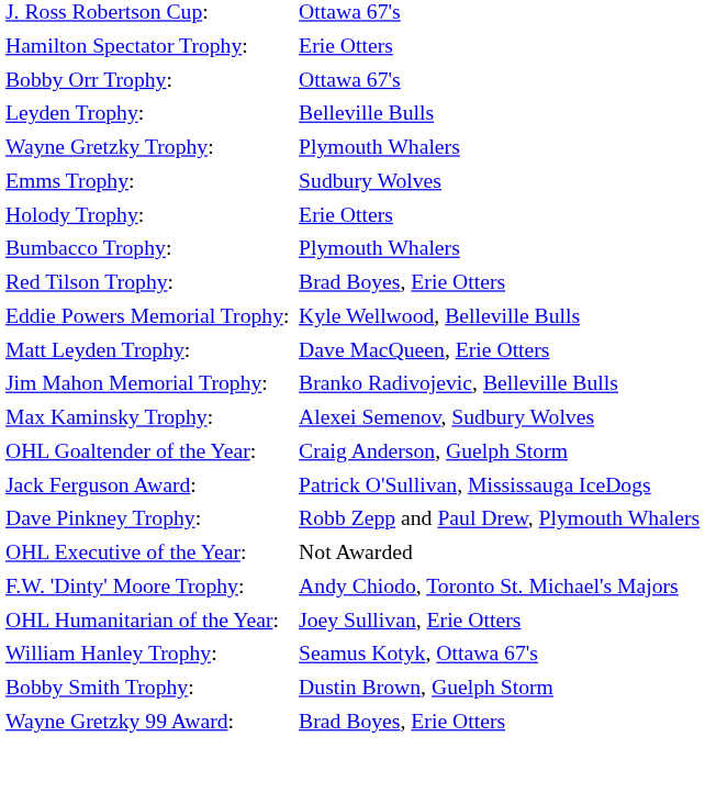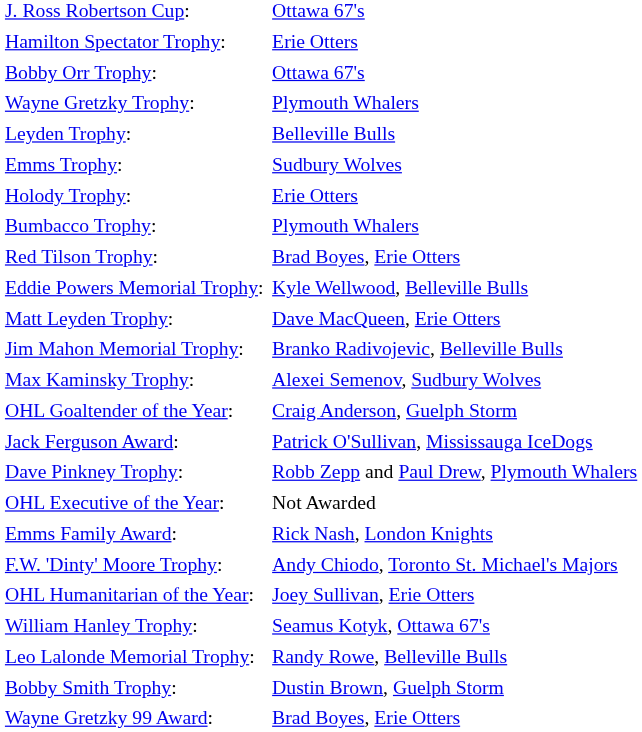 <table cellpadding="3" cellspacing="1">
 <tr>
 <td><a href='#'>J. Ross Robertson Cup</a>:</td>
 <td><a href='#'>Ottawa 67's</a></td>
 </tr>
 <tr>
 <td><a href='#'>Hamilton Spectator Trophy</a>:</td>
 <td><a href='#'>Erie Otters</a></td>
 </tr>
 <tr>
 <td><a href='#'>Bobby Orr Trophy</a>:</td>
 <td><a href='#'>Ottawa 67's</a></td>
 </tr>
 <tr>
+<td><a href='#'>Wayne Gretzky Trophy</a>:</td>
+<td><a href='#'>Plymouth Whalers</a></td>
+</tr>
+<tr>
 <td><a href='#'>Leyden Trophy</a>:</td>
 <td><a href='#'>Belleville Bulls</a></td>
-</tr>
-<tr>
-<td><a href='#'>Wayne Gretzky Trophy</a>:</td>
-<td><a href='#'>Plymouth Whalers</a></td>
 </tr>
 <tr>
 <td><a href='#'>Emms Trophy</a>:</td>
 <td><a href='#'>Sudbury Wolves</a></td>
 </tr>
 <tr>
 <td><a href='#'>Holody Trophy</a>:</td>
 <td><a href='#'>Erie Otters</a></td>
 </tr>
 <tr>
 <td><a href='#'>Bumbacco Trophy</a>:</td>
 <td><a href='#'>Plymouth Whalers</a></td>
 </tr>
 <tr>
 <td><a href='#'>Red Tilson Trophy</a>:</td>
 <td><a href='#'>Brad Boyes</a>, <a href='#'>Erie Otters</a></td>
 </tr>
 <tr>
 <td><a href='#'>Eddie Powers Memorial Trophy</a>:</td>
 <td><a href='#'>Kyle Wellwood</a>, <a href='#'>Belleville Bulls</a></td>
 </tr>
 <tr>
 <td><a href='#'>Matt Leyden Trophy</a>:</td>
 <td><a href='#'>Dave MacQueen</a>, <a href='#'>Erie Otters</a></td>
 </tr>
 <tr>
 <td><a href='#'>Jim Mahon Memorial Trophy</a>:</td>
 <td><a href='#'>Branko Radivojevic</a>, <a href='#'>Belleville Bulls</a></td>
 </tr>
 <tr>
 <td><a href='#'>Max Kaminsky Trophy</a>:</td>
 <td><a href='#'>Alexei Semenov</a>, <a href='#'>Sudbury Wolves</a></td>
 </tr>
 <tr>
 <td><a href='#'>OHL Goaltender of the Year</a>:</td>
 <td><a href='#'>Craig Anderson</a>, <a href='#'>Guelph Storm</a></td>
 </tr>
 <tr>
 <td><a href='#'>Jack Ferguson Award</a>:</td>
 <td><a href='#'>Patrick O'Sullivan</a>, <a href='#'>Mississauga IceDogs</a></td>
 </tr>
 <tr>
 <td><a href='#'>Dave Pinkney Trophy</a>:</td>
 <td><a href='#'>Robb Zepp</a> and <a href='#'>Paul Drew</a>, <a href='#'>Plymouth Whalers</a></td>
 </tr>
 <tr>
 <td><a href='#'>OHL Executive of the Year</a>:</td>
 <td>Not Awarded</td>
 </tr>
 <tr>
+<td><a href='#'>Emms Family Award</a>:</td>
+<td><a href='#'>Rick Nash</a>, <a href='#'>London Knights</a></td>
+</tr>
+<tr>
 <td><a href='#'>F.W. 'Dinty' Moore Trophy</a>:</td>
 <td><a href='#'>Andy Chiodo</a>, <a href='#'>Toronto St. Michael's Majors</a></td>
 </tr>
 <tr>
 <td><a href='#'>OHL Humanitarian of the Year</a>:</td>
 <td><a href='#'>Joey Sullivan</a>, <a href='#'>Erie Otters</a></td>
 </tr>
 <tr>
 <td><a href='#'>William Hanley Trophy</a>:</td>
 <td><a href='#'>Seamus Kotyk</a>, <a href='#'>Ottawa 67's</a></td>
 </tr>
 <tr>
+<td><a href='#'>Leo Lalonde Memorial Trophy</a>:</td>
+<td><a href='#'>Randy Rowe</a>, <a href='#'>Belleville Bulls</a></td>
+</tr>
+<tr>
 <td><a href='#'>Bobby Smith Trophy</a>:</td>
 <td><a href='#'>Dustin Brown</a>, <a href='#'>Guelph Storm</a></td>
 </tr>
 <tr>
 <td><a href='#'>Wayne Gretzky 99 Award</a>:</td>
 <td><a href='#'>Brad Boyes</a>, <a href='#'>Erie Otters</a></td>
 </tr>
 </table>
